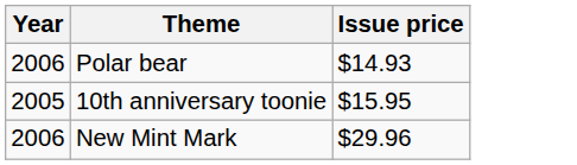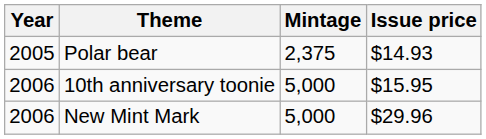 <table class="wikitable">
 <tr>
 <th>Year</th>
 <th>Theme</th>
+<th>Mintage</th>
 <th>Issue price</th>
 </tr>
 <tr>
-<td>2006</td>
+<td>2005</td>
 <td>Polar bear</td>
+<td>2,375</td>
 <td>$14.93</td>
 </tr>
 <tr>
-<td>2005</td>
+<td>2006</td>
 <td>10th anniversary toonie</td>
+<td>5,000</td>
 <td>$15.95</td>
 </tr>
 <tr>
 <td>2006</td>
 <td>New Mint Mark</td>
+<td>5,000</td>
 <td>$29.96</td>
 </tr>
 </table>
